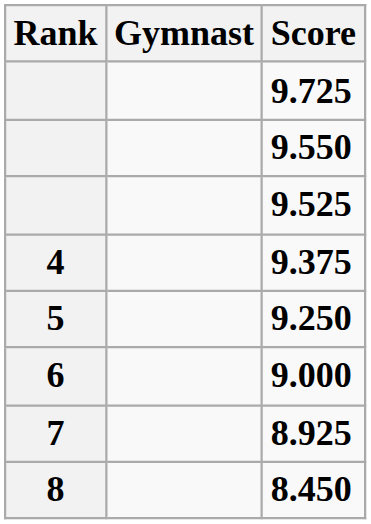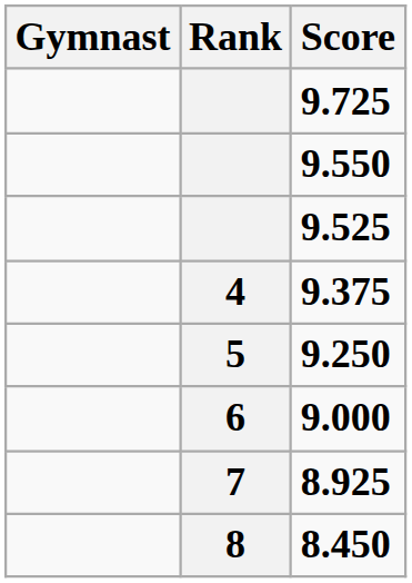 <table class="wikitable sortable">
 <tr>
+<th scope="col">Gymnast</th>
 <th scope="col">Rank</th>
-<th scope="col">Gymnast</th>
 <th scope="col">Score</th>
 </tr>
 <tr>
+<td></td>
 <th scope="row"></th>
-<td></td>
 <td><strong>9.725</strong></td>
 </tr>
 <tr>
+<td></td>
 <th scope="row"></th>
-<td></td>
 <td><strong>9.550</strong></td>
 </tr>
 <tr>
+<td></td>
 <th scope="row"></th>
-<td></td>
 <td><strong>9.525</strong></td>
 </tr>
 <tr>
+<td></td>
 <th scope="row">4</th>
-<td></td>
 <td><strong>9.375</strong></td>
 </tr>
 <tr>
+<td></td>
 <th scope="row">5</th>
-<td></td>
 <td><strong>9.250</strong></td>
 </tr>
 <tr>
+<td></td>
 <th scope="row">6</th>
-<td></td>
 <td><strong>9.000</strong></td>
 </tr>
 <tr>
+<td></td>
 <th scope="row">7</th>
-<td></td>
 <td><strong>8.925</strong></td>
 </tr>
 <tr>
+<td></td>
 <th scope="row">8</th>
-<td></td>
 <td><strong>8.450</strong></td>
 </tr>
 </table>
